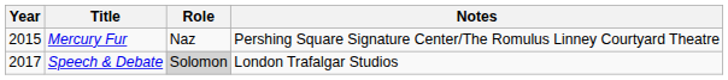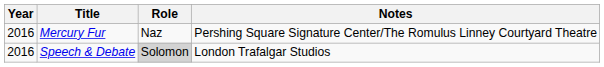 <table class="wikitable sortable">
 <tr>
 <th>Year</th>
 <th>Title</th>
 <th>Role</th>
 <th class="unsortable">Notes</th>
 </tr>
 <tr>
-<td>2015</td>
+<td>2016</td>
 <td><em><a href='#'>Mercury Fur</a></em></td>
 <td>Naz</td>
 <td>Pershing Square Signature Center/The Romulus Linney Courtyard Theatre</td>
 </tr>
 <tr>
-<td>2017</td>
+<td>2016</td>
 <td><em><a href='#'>Speech & Debate</a></em></td>
 <td style="background: lightgrey;">Solomon</td>
 <td>London Trafalgar Studios</td>
 </tr>
 </table>
